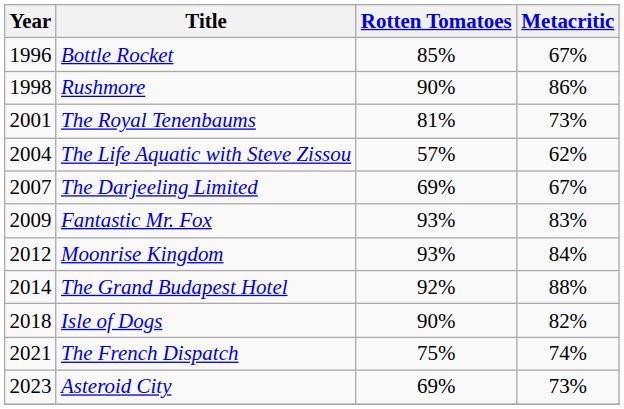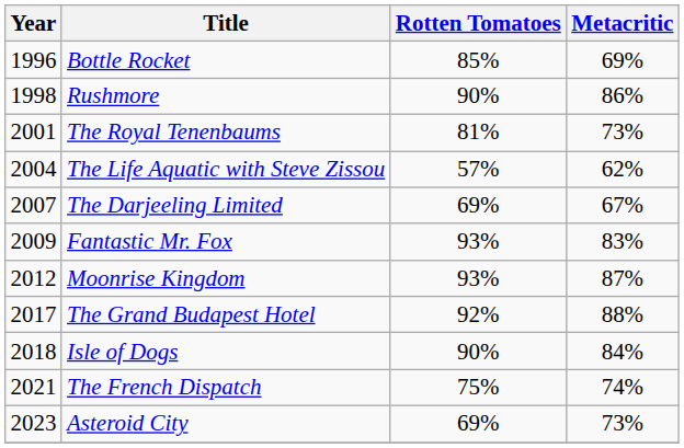 <table class="wikitable sortable">
 <tr>
 <th>Year</th>
 <th>Title</th>
 <th><a href='#'>Rotten Tomatoes</a></th>
 <th><a href='#'>Metacritic</a></th>
 </tr>
 <tr>
 <td>1996</td>
 <td><em><a href='#'>Bottle Rocket</a></em></td>
 <td align=center>85%</td>
-<td align=center>67%</td>
+<td align=center>69%</td>
 </tr>
 <tr>
 <td>1998</td>
 <td><em><a href='#'>Rushmore</a></em></td>
 <td align=center>90%</td>
 <td align=center>86%</td>
 </tr>
 <tr>
 <td>2001</td>
 <td><em><a href='#'>The Royal Tenenbaums</a></em></td>
 <td align=center>81%</td>
 <td align=center>73%</td>
 </tr>
 <tr>
 <td>2004</td>
 <td><em><a href='#'>The Life Aquatic with Steve Zissou</a></em></td>
 <td align=center>57%</td>
 <td align=center>62%</td>
 </tr>
 <tr>
 <td>2007</td>
 <td><em><a href='#'>The Darjeeling Limited</a></em></td>
 <td align=center>69%</td>
 <td align=center>67%</td>
 </tr>
 <tr>
 <td>2009</td>
 <td><em><a href='#'>Fantastic Mr. Fox</a></em></td>
 <td align=center>93%</td>
 <td align=center>83%</td>
 </tr>
 <tr>
 <td>2012</td>
 <td><em><a href='#'>Moonrise Kingdom</a></em></td>
 <td align=center>93%</td>
-<td align=center>84%</td>
+<td align=center>87%</td>
 </tr>
 <tr>
-<td>2014</td>
+<td>2017</td>
 <td><em><a href='#'>The Grand Budapest Hotel</a></em></td>
 <td align=center>92%</td>
 <td align=center>88%</td>
 </tr>
 <tr>
 <td>2018</td>
 <td><em><a href='#'>Isle of Dogs</a></em></td>
 <td align=center>90%</td>
-<td align=center>82%</td>
+<td align=center>84%</td>
 </tr>
 <tr>
 <td>2021</td>
 <td><em><a href='#'>The French Dispatch</a></em></td>
 <td align=center>75%</td>
 <td align=center>74%</td>
 </tr>
 <tr>
 <td>2023</td>
 <td><em><a href='#'>Asteroid City</a></em></td>
 <td align=center>69%</td>
 <td align=center>73%</td>
 </tr>
 <tr>
 </tr>
 </table>
